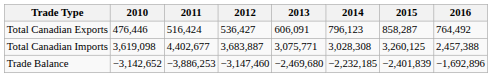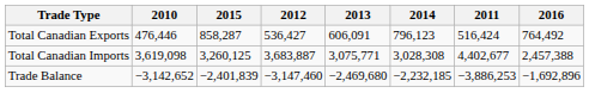 <table class="wikitable">
 <tr>
 <th>Trade Type</th>
 <th>2010</th>
-<th>2011</th>
+<th>2015</th>
 <th>2012</th>
 <th>2013</th>
 <th>2014</th>
-<th>2015</th>
+<th>2011</th>
 <th>2016</th>
 </tr>
 <tr>
 <td>Total Canadian Exports</td>
 <td>476,446</td>
-<td>516,424</td>
+<td>858,287</td>
 <td>536,427</td>
 <td>606,091</td>
 <td>796,123</td>
-<td>858,287</td>
+<td>516,424</td>
 <td>764,492</td>
 </tr>
 <tr>
 <td>Total Canadian Imports</td>
 <td>3,619,098</td>
-<td>4,402,677</td>
+<td>3,260,125</td>
 <td>3,683,887</td>
 <td>3,075,771</td>
 <td>3,028,308</td>
-<td>3,260,125</td>
+<td>4,402,677</td>
 <td>2,457,388</td>
 </tr>
 <tr>
 <td>Trade Balance</td>
 <td>−3,142,652</td>
-<td>−3,886,253</td>
+<td>−2,401,839</td>
 <td>−3,147,460</td>
 <td>−2,469,680</td>
 <td>−2,232,185</td>
-<td>−2,401,839</td>
+<td>−3,886,253</td>
 <td>−1,692,896</td>
 </tr>
 </table>
